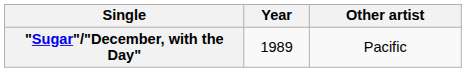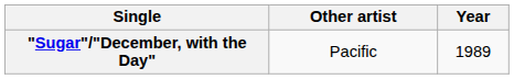 <table class="wikitable plainrowheaders" style="text-align:center">
 <tr>
 <th scope="col" style="width:16em">Single</th>
+<th scope="col" style="width:10em">Other artist</th>
 <th scope="col" style="width:4em">Year</th>
-<th scope="col" style="width:10em">Other artist</th>
 </tr>
 <tr>
 <th scope="row">"<a href='#'>Sugar</a>"/"December, with the Day"</th>
+<td>Pacific</td>
 <td>1989</td>
-<td>Pacific</td>
 </tr>
 </table>
